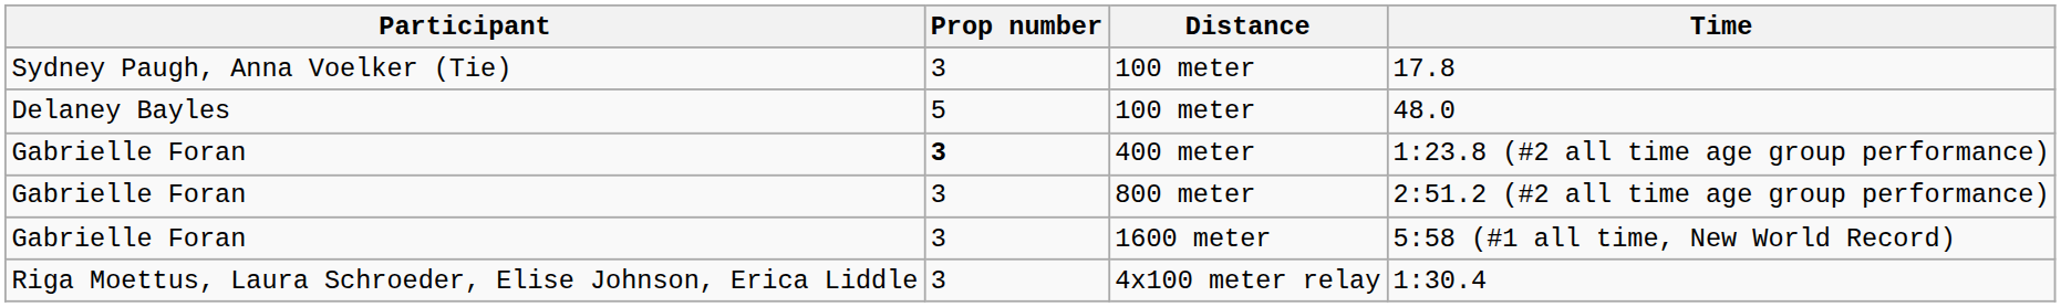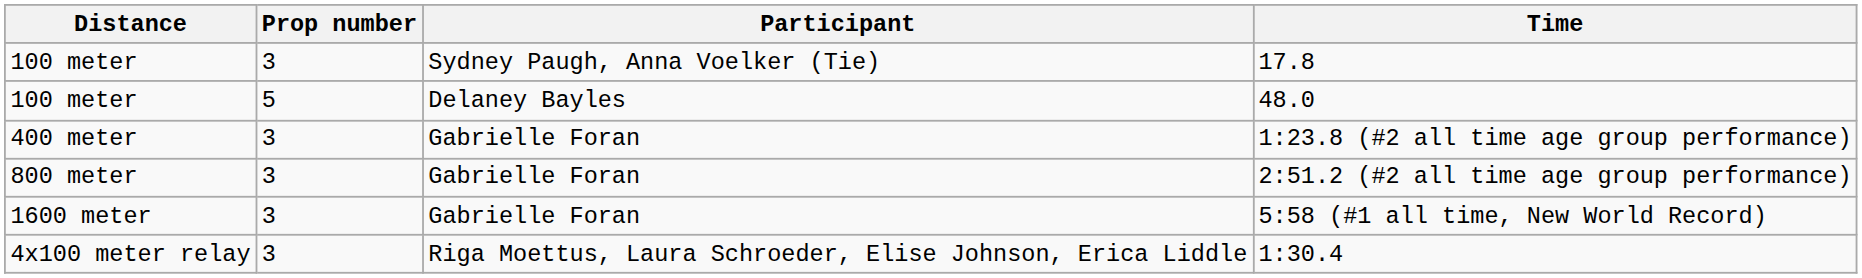 <table class="wikitable">
 <tr>
+<th>Distance</th>
+<th>Prop number</th>
 <th>Participant</th>
-<th>Prop number</th>
-<th>Distance</th>
 <th>Time</th>
 </tr>
 <tr>
+<td>100 meter</td>
+<td>3</td>
 <td>Sydney Paugh, Anna Voelker (Tie)</td>
-<td>3</td>
-<td>100 meter</td>
 <td>17.8</td>
 </tr>
 <tr>
+<td>100 meter</td>
+<td>5</td>
 <td>Delaney Bayles</td>
-<td>5</td>
-<td>100 meter</td>
 <td>48.0</td>
 </tr>
 <tr>
+<td>400 meter</td>
+<td>3</td>
 <td>Gabrielle Foran</td>
-<td><strong>3</strong></td>
-<td>400 meter</td>
 <td>1:23.8 (#2 all time age group performance)</td>
 </tr>
 <tr>
+<td>800 meter</td>
+<td>3</td>
 <td>Gabrielle Foran</td>
-<td>3</td>
-<td>800 meter</td>
 <td>2:51.2 (#2 all time age group performance)</td>
 </tr>
 <tr>
+<td>1600 meter</td>
+<td>3</td>
 <td>Gabrielle Foran</td>
-<td>3</td>
-<td>1600 meter</td>
 <td>5:58 (#1 all time, New World Record)</td>
 </tr>
 <tr>
+<td>4x100 meter relay</td>
+<td>3</td>
 <td>Riga Moettus, Laura Schroeder, Elise Johnson, Erica Liddle</td>
-<td>3</td>
-<td>4x100 meter relay</td>
 <td>1:30.4</td>
 </tr>
 </table>
